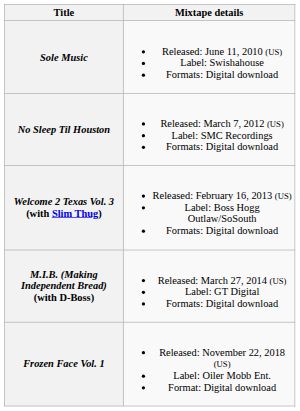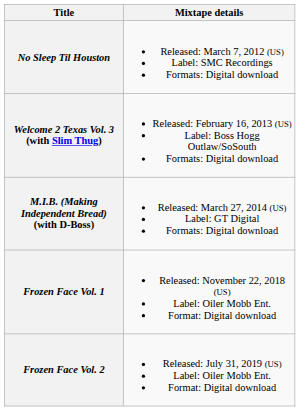 <table class="wikitable plainrowheaders" style="text-align:center;">
 <tr>
 <th scope="col" style="width:11em;">Title</th>
 <th scope="col" style="width:16em;">Mixtape details</th>
-</tr>
-<tr>
-<th scope="row"><em>Sole Music</em></th>
-<td><br><ul><li>Released: June 11, 2010 <small>(US)</small></li><li>Label: Swishahouse</li><li>Formats: Digital download</li></ul></td>
 </tr>
 <tr>
 <th scope="row"><em>No Sleep Til Houston</em></th>
 <td><br><ul><li>Released: March 7, 2012 <small>(US)</small></li><li>Label: SMC Recordings</li><li>Formats: Digital download</li></ul></td>
 </tr>
 <tr>
 <th scope="row"><em>Welcome 2 Texas Vol. 3</em><br><span>(with <a href='#'>Slim Thug</a>)</span></th>
 <td><br><ul><li>Released: February 16, 2013 <small>(US)</small></li><li>Label: Boss Hogg Outlaw/SoSouth</li><li>Formats: Digital download</li></ul></td>
 </tr>
 <tr>
 <th scope="row"><em>M.I.B. (Making Independent Bread)</em><br><span>(with D-Boss)</span></th>
 <td><br><ul><li>Released: March 27, 2014 <small>(US)</small></li><li>Label: GT Digital</li><li>Formats: Digital download</li></ul></td>
 </tr>
 <tr>
 <th scope="row"><em>Frozen Face Vol. 1</em></th>
 <td><br><ul><li>Released: November 22, 2018 <small>(US)</small></li><li>Label: Oiler Mobb Ent.</li><li>Format: Digital download</li></ul></td>
 </tr>
+<tr>
+<th scope="row"><em>Frozen Face Vol. 2</em></th>
+<td><br><ul><li>Released: July 31, 2019 <small>(US)</small></li><li>Label: Oiler Mobb Ent.</li><li>Format: Digital download</li></ul></td>
+</tr>
 </table>
